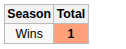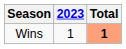 <table class="wikitable">
 <tr>
 <th>Season</th>
+<th><a href='#'>2023</a></th>
 <th><strong>Total</strong></th>
 </tr>
 <tr align=center>
 <td>Wins</td>
+<td>1</td>
 <td style="background: lightsalmon;"><strong>1</strong></td>
 </tr>
 </table>
